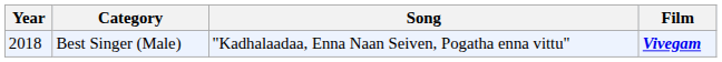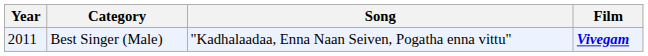 <table class="wikitable" width="55%">
 <tr bgcolor="#d1e4fd">
 <th>Year</th>
 <th>Category</th>
 <th>Song</th>
 <th>Film</th>
 </tr>
 <tr bgcolor=#edf3fe>
-<td>2018</td>
+<td>2011</td>
 <td Behindwood Gold Medal>Best Singer (Male)</td>
 <td>"Kadhalaadaa, Enna Naan Seiven, Pogatha enna vittu"</td>
 <td><strong><em><a href='#'>Vivegam</a></em></strong></td>
 </tr>
 </table>
